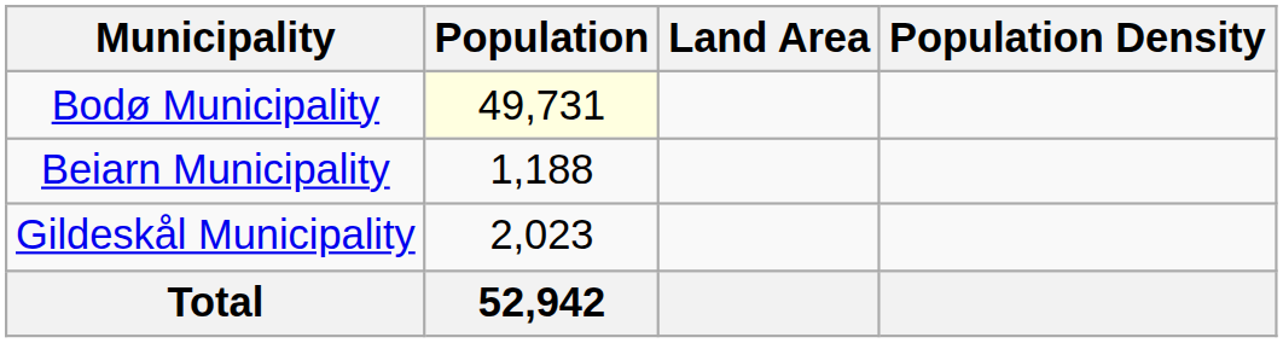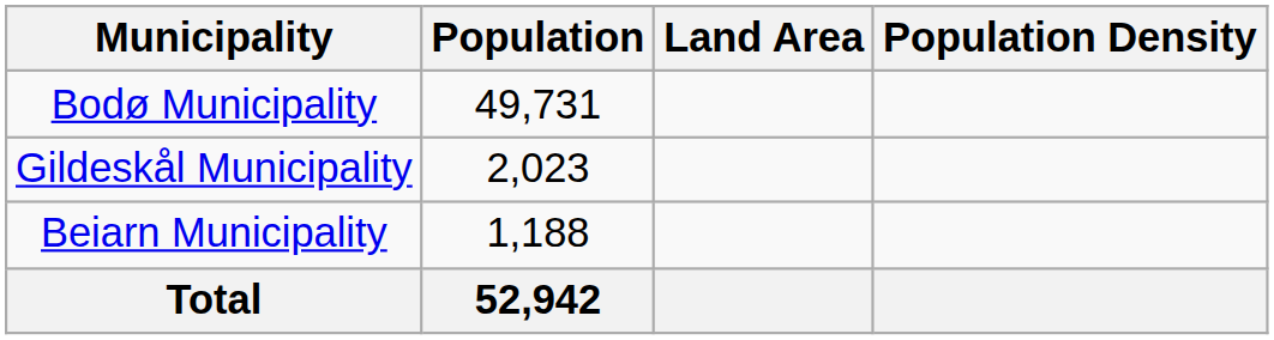 <table class="wikitable sortable">
 <tr>
 <th>Municipality</th>
 <th>Population</th>
 <th>Land Area</th>
 <th>Population Density</th>
 </tr>
 <tr align="center">
 <td><a href='#'>Bodø Municipality</a></td>
-<td style="background: lightyellow;">49,731</td>
+<td>49,731</td>
+<td></td>
+<td></td>
+</tr>
+<tr align="center">
+<td><a href='#'>Gildeskål Municipality</a></td>
+<td>2,023</td>
 <td></td>
 <td></td>
 </tr>
 <tr align="center">
 <td><a href='#'>Beiarn Municipality</a></td>
 <td>1,188</td>
 <td></td>
 <td></td>
 </tr>
 <tr align="center">
-<td><a href='#'>Gildeskål Municipality</a></td>
-<td>2,023</td>
-<td></td>
-<td></td>
-</tr>
-<tr align="center">
 <th>Total</th>
 <th>52,942</th>
 <th></th>
 <th></th>
 </tr>
 </table>
